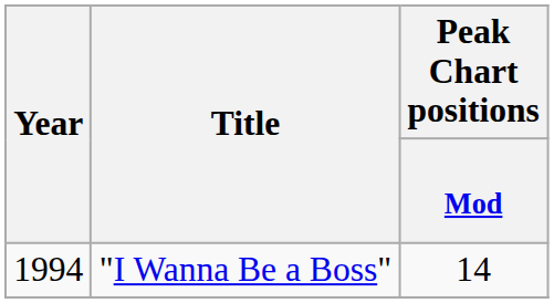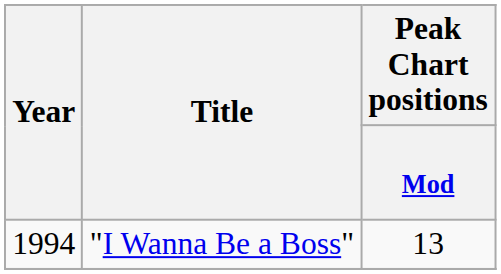 <table class="wikitable"  style="margin:0em 1em 1em 0pt;text-align:center">
 <tr>
 <th rowspan="2">Year</th>
 <th rowspan="2" align="center">Title</th>
 <th colspan="1">Peak Chart positions</th>
 </tr>
 <tr>
 <th width=25px><br><sup><a href='#'>Mod</a></sup> </th>
 </tr>
 <tr>
 <td>1994</td>
 <td align="left">"<a href='#'>I Wanna Be a Boss</a>"</td>
-<td>14</td>
+<td>13</td>
 </tr>
 <tr>
 </tr>
 </table>
